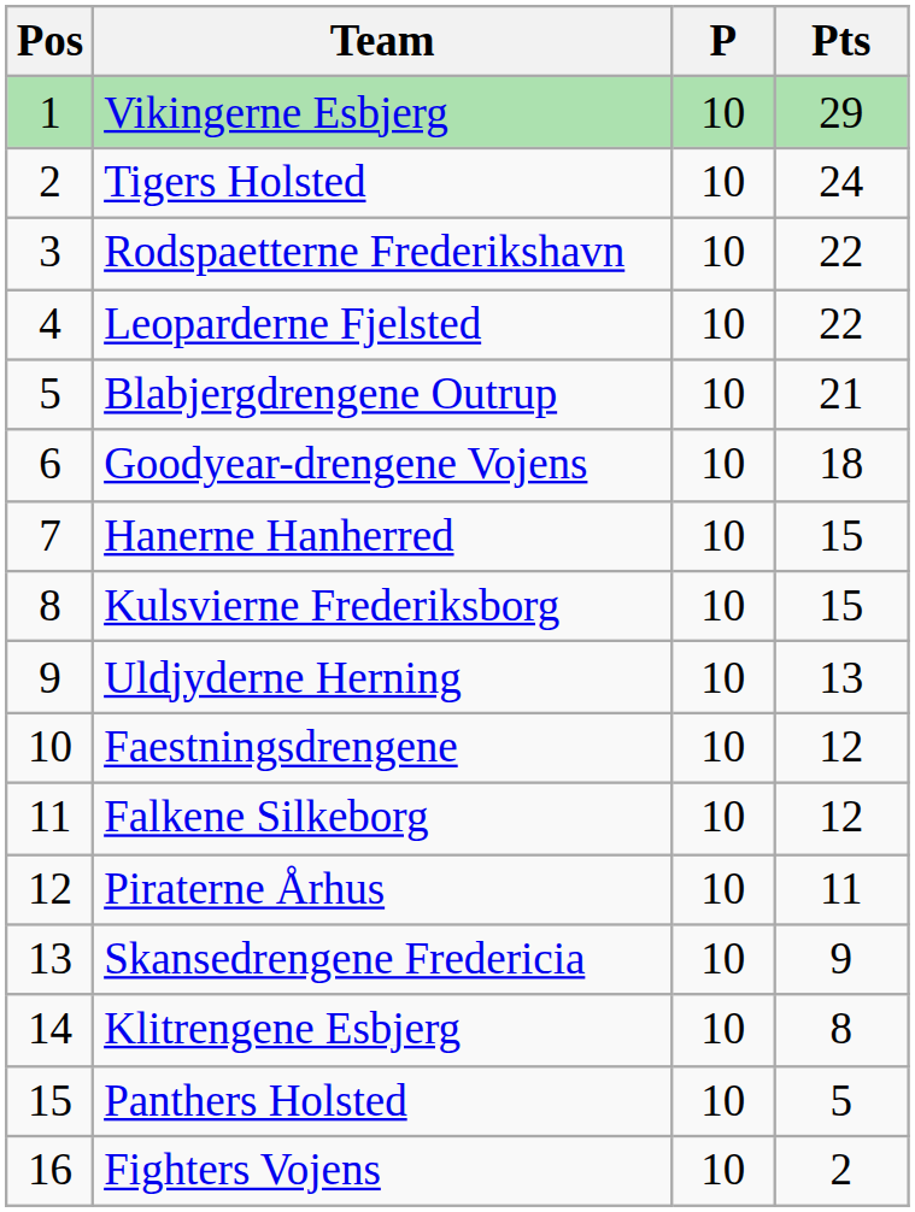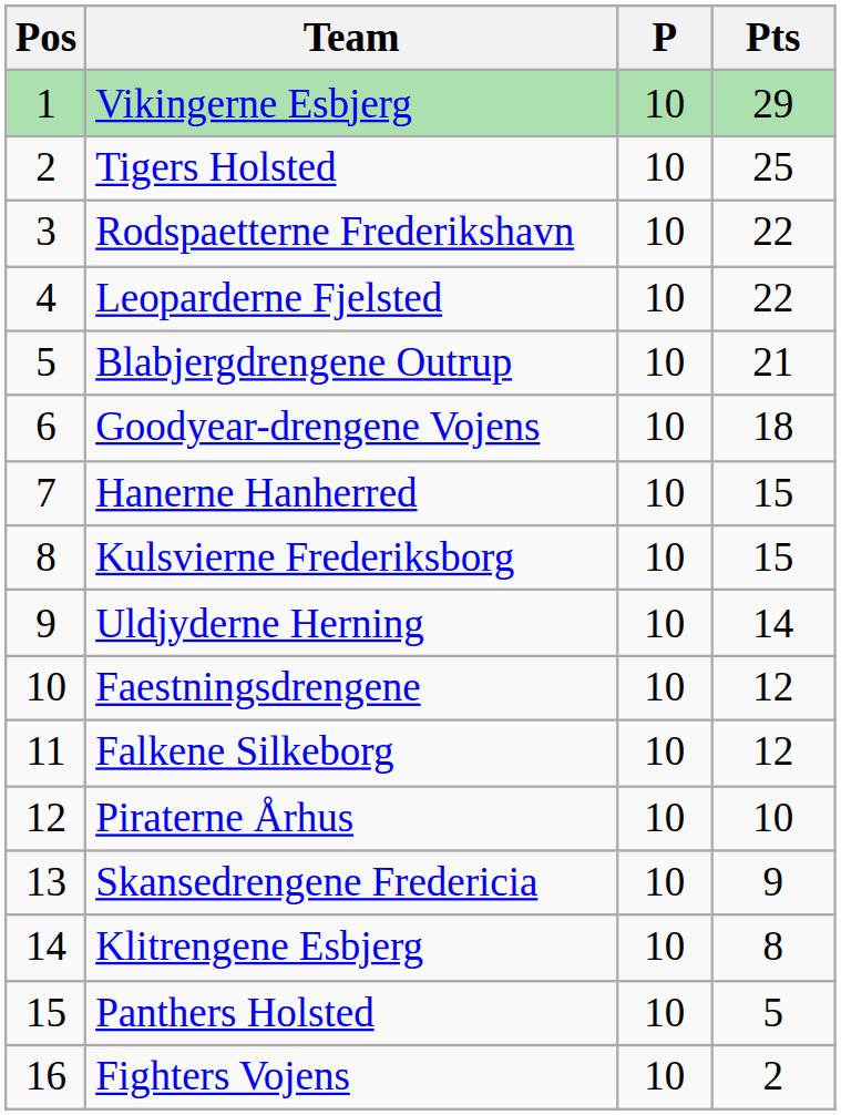 <table class="wikitable" style="font-size: 100%">
 <tr>
 <th width=20>Pos</th>
 <th width=200>Team</th>
 <th width=30>P</th>
 <th width=40>Pts</th>
 </tr>
 <tr align=center style="background:#ACE1AF;">
 <td>1</td>
 <td align="left"><a href='#'>Vikingerne Esbjerg</a></td>
 <td>10</td>
 <td>29</td>
 </tr>
 <tr align=center>
 <td>2</td>
 <td align="left"><a href='#'>Tigers Holsted</a></td>
 <td>10</td>
-<td>24</td>
+<td>25</td>
 </tr>
 <tr align=center>
 <td>3</td>
 <td align="left"><a href='#'>Rodspaetterne Frederikshavn</a></td>
 <td>10</td>
 <td>22</td>
 </tr>
 <tr align=center>
 <td>4</td>
 <td align="left"><a href='#'>Leoparderne Fjelsted</a></td>
 <td>10</td>
 <td>22</td>
 </tr>
 <tr align=center>
 <td>5</td>
 <td align="left"><a href='#'>Blabjergdrengene Outrup</a></td>
 <td>10</td>
 <td>21</td>
 </tr>
 <tr align=center>
 <td>6</td>
 <td align="left"><a href='#'>Goodyear-drengene Vojens</a></td>
 <td>10</td>
 <td>18</td>
 </tr>
 <tr align=center>
 <td>7</td>
 <td align="left"><a href='#'>Hanerne Hanherred</a></td>
 <td>10</td>
 <td>15</td>
 </tr>
 <tr align=center>
 <td>8</td>
 <td align="left"><a href='#'>Kulsvierne Frederiksborg</a></td>
 <td>10</td>
 <td>15</td>
 </tr>
 <tr align=center>
 <td>9</td>
 <td align="left"><a href='#'>Uldjyderne Herning</a></td>
 <td>10</td>
-<td>13</td>
+<td>14</td>
 </tr>
 <tr align=center>
 <td>10</td>
 <td align="left"><a href='#'>Faestningsdrengene</a></td>
 <td>10</td>
 <td>12</td>
 </tr>
 <tr align=center>
 <td>11</td>
 <td align="left"><a href='#'>Falkene Silkeborg</a></td>
 <td>10</td>
 <td>12</td>
 </tr>
 <tr align=center>
 <td>12</td>
 <td align="left"><a href='#'>Piraterne Århus</a></td>
 <td>10</td>
-<td>11</td>
+<td>10</td>
 </tr>
 <tr align=center>
 <td>13</td>
 <td align="left"><a href='#'>Skansedrengene Fredericia</a></td>
 <td>10</td>
 <td>9</td>
 </tr>
 <tr align=center>
 <td>14</td>
 <td align="left"><a href='#'>Klitrengene Esbjerg</a></td>
 <td>10</td>
 <td>8</td>
 </tr>
 <tr align=center>
 <td>15</td>
 <td align="left"><a href='#'>Panthers Holsted</a></td>
 <td>10</td>
 <td>5</td>
 </tr>
 <tr align=center>
 <td>16</td>
 <td align="left"><a href='#'>Fighters Vojens</a></td>
 <td>10</td>
 <td>2</td>
 </tr>
 </table>
